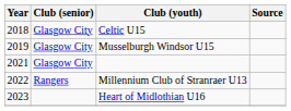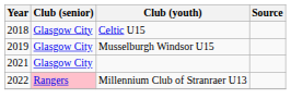 <table class="wikitable sortable">
 <tr>
 <th>Year</th>
 <th>Club (senior)</th>
 <th>Club (youth)</th>
 <th>Source</th>
 </tr>
 <tr>
 <td>2018</td>
 <td><a href='#'>Glasgow City</a></td>
 <td><a href='#'>Celtic</a> U15</td>
 <td></td>
 </tr>
 <tr>
 <td>2019</td>
 <td><a href='#'>Glasgow City</a></td>
 <td>Musselburgh Windsor U15</td>
 <td></td>
 </tr>
 <tr>
 <td>2021</td>
 <td><a href='#'>Glasgow City</a></td>
 <td></td>
 <td></td>
 </tr>
 <tr>
 <td>2022</td>
-<td><a href='#'>Rangers</a></td>
+<td style="background: pink;"><a href='#'>Rangers</a></td>
 <td>Millennium Club of Stranraer U13</td>
-<td></td>
-</tr>
-<tr>
-<td>2023</td>
-<td></td>
-<td><a href='#'>Heart of Midlothian</a> U16</td>
 <td></td>
 </tr>
 <tr>
 </tr>
 </table>
